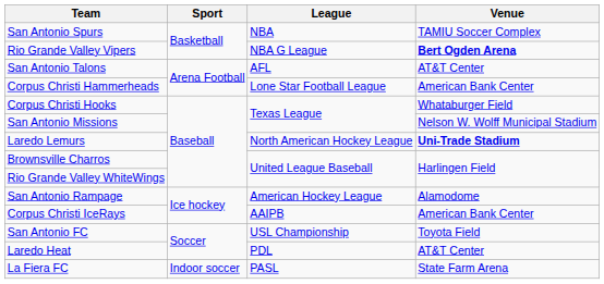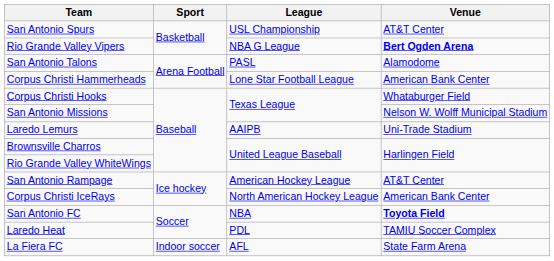 <table class="wikitable">
 <tr>
 <th>Team</th>
 <th>Sport</th>
 <th>League</th>
 <th>Venue</th>
 </tr>
 <tr>
 <td><a href='#'>San Antonio Spurs</a></td>
 <td rowspan="2"><a href='#'>Basketball</a></td>
-<td><a href='#'>NBA</a></td>
-<td><a href='#'>TAMIU Soccer Complex</a></td>
+<td><a href='#'>USL Championship</a></td>
+<td><a href='#'>AT&T Center</a></td>
 </tr>
 <tr>
 <td><a href='#'>Rio Grande Valley Vipers</a></td>
 <td><a href='#'>NBA G League</a></td>
 <td><strong><a href='#'>Bert Ogden Arena</a></strong></td>
 </tr>
 <tr>
 <td><a href='#'>San Antonio Talons</a></td>
 <td rowspan="2"><a href='#'>Arena Football</a></td>
-<td><a href='#'>AFL</a></td>
-<td><a href='#'>AT&T Center</a></td>
+<td><a href='#'>PASL</a></td>
+<td><a href='#'>Alamodome</a></td>
 </tr>
 <tr>
 <td><a href='#'>Corpus Christi Hammerheads</a></td>
 <td><a href='#'>Lone Star Football League</a></td>
 <td><a href='#'>American Bank Center</a></td>
 </tr>
 <tr>
 <td><a href='#'>Corpus Christi Hooks</a></td>
 <td rowspan="5"><a href='#'>Baseball</a></td>
 <td rowspan="2"><a href='#'>Texas League</a></td>
 <td><a href='#'>Whataburger Field</a></td>
 </tr>
 <tr>
 <td><a href='#'>San Antonio Missions</a></td>
 <td><a href='#'>Nelson W. Wolff Municipal Stadium</a></td>
 </tr>
 <tr>
 <td><a href='#'>Laredo Lemurs</a></td>
-<td><a href='#'>North American Hockey League</a></td>
-<td><strong><a href='#'>Uni-Trade Stadium</a></strong></td>
+<td><a href='#'>AAIPB</a></td>
+<td><a href='#'>Uni-Trade Stadium</a></td>
 </tr>
 <tr>
 <td><a href='#'>Brownsville Charros</a></td>
 <td rowspan="2"><a href='#'>United League Baseball</a></td>
 <td rowspan="2"><a href='#'>Harlingen Field</a></td>
 </tr>
 <tr>
 <td><a href='#'>Rio Grande Valley WhiteWings</a></td>
 </tr>
 <tr>
 <td><a href='#'>San Antonio Rampage</a></td>
 <td rowspan="2"><a href='#'>Ice hockey</a></td>
 <td><a href='#'>American Hockey League</a></td>
-<td><a href='#'>Alamodome</a></td>
+<td><a href='#'>AT&T Center</a></td>
 </tr>
 <tr>
 <td><a href='#'>Corpus Christi IceRays</a></td>
-<td><a href='#'>AAIPB</a></td>
+<td><a href='#'>North American Hockey League</a></td>
 <td><a href='#'>American Bank Center</a></td>
 </tr>
 <tr>
 <td><a href='#'>San Antonio FC</a></td>
 <td rowspan="2"><a href='#'>Soccer</a></td>
-<td><a href='#'>USL Championship</a></td>
-<td><a href='#'>Toyota Field</a></td>
+<td><a href='#'>NBA</a></td>
+<td><strong><a href='#'>Toyota Field</a></strong></td>
 </tr>
 <tr>
 <td><a href='#'>Laredo Heat</a></td>
 <td><a href='#'>PDL</a></td>
-<td><a href='#'>AT&T Center</a></td>
+<td><a href='#'>TAMIU Soccer Complex</a></td>
 </tr>
 <tr>
 <td><a href='#'>La Fiera FC</a></td>
 <td><a href='#'>Indoor soccer</a></td>
-<td><a href='#'>PASL</a></td>
+<td><a href='#'>AFL</a></td>
 <td><a href='#'>State Farm Arena</a></td>
 </tr>
 </table>
